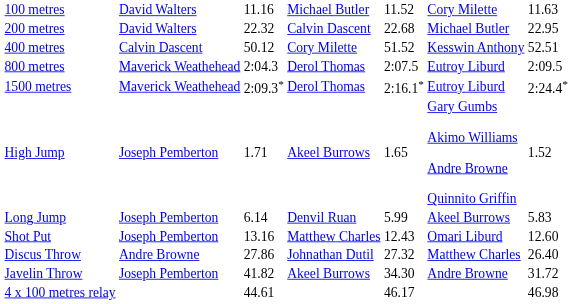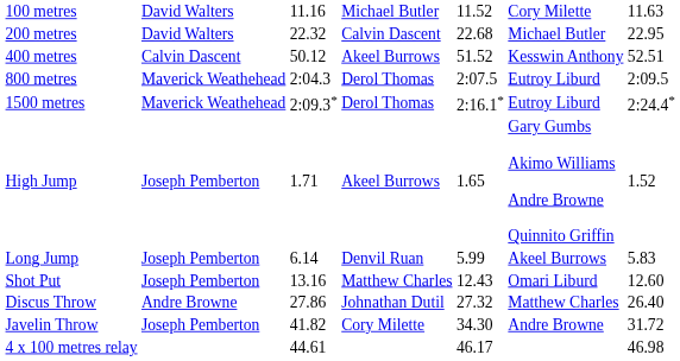 <table>
 <tr>
 <td><a href='#'>100 metres</a></td>
 <td align=left><a href='#'>David Walters</a> <br> </td>
 <td>11.16</td>
 <td align=left><a href='#'>Michael Butler</a> <br> </td>
 <td>11.52</td>
 <td align=left><a href='#'>Cory Milette</a> <br> </td>
 <td>11.63</td>
 </tr>
 <tr>
 <td><a href='#'>200 metres</a></td>
 <td align=left><a href='#'>David Walters</a> <br> </td>
 <td>22.32</td>
 <td align=left><a href='#'>Calvin Dascent</a> <br> </td>
 <td>22.68</td>
 <td align=left><a href='#'>Michael Butler</a> <br> </td>
 <td>22.95</td>
 </tr>
 <tr>
 <td><a href='#'>400 metres</a></td>
 <td align=left><a href='#'>Calvin Dascent</a> <br> </td>
 <td>50.12</td>
-<td align=left><a href='#'>Cory Milette</a> <br> </td>
+<td align=left><a href='#'>Akeel Burrows</a> <br> </td>
 <td>51.52</td>
 <td align=left><a href='#'>Kesswin Anthony</a> <br> </td>
 <td>52.51</td>
 </tr>
 <tr>
 <td><a href='#'>800 metres</a></td>
 <td align=left><a href='#'>Maverick Weathehead</a> <br> </td>
 <td>2:04.3</td>
 <td align=left><a href='#'>Derol Thomas</a> <br> </td>
 <td>2:07.5</td>
 <td align=left><a href='#'>Eutroy Liburd</a> <br> </td>
 <td>2:09.5</td>
 </tr>
 <tr>
 <td><a href='#'>1500 metres</a></td>
 <td align=left><a href='#'>Maverick Weathehead</a> <br> </td>
 <td>2:09.3<sup>*</sup></td>
 <td align=left><a href='#'>Derol Thomas</a> <br> </td>
 <td>2:16.1<sup>*</sup></td>
 <td align=left><a href='#'>Eutroy Liburd</a> <br> </td>
 <td>2:24.4<sup>*</sup></td>
 </tr>
 <tr>
 <td><a href='#'>High Jump</a></td>
 <td align=left><a href='#'>Joseph Pemberton</a> <br> </td>
 <td>1.71</td>
 <td align=left><a href='#'>Akeel Burrows</a> <br> </td>
 <td>1.65</td>
 <td align=left><a href='#'>Gary Gumbs</a> <br>  <br> <a href='#'>Akimo Williams</a> <br>  <br> <a href='#'>Andre Browne</a> <br>  <br> <a href='#'>Quinnito Griffin</a> <br> </td>
 <td>1.52</td>
 </tr>
 <tr>
 <td><a href='#'>Long Jump</a></td>
 <td align=left><a href='#'>Joseph Pemberton</a> <br> </td>
 <td>6.14</td>
 <td align=left><a href='#'>Denvil Ruan</a> <br> </td>
 <td>5.99</td>
 <td align=left><a href='#'>Akeel Burrows</a> <br> </td>
 <td>5.83</td>
 </tr>
 <tr>
 <td><a href='#'>Shot Put</a></td>
 <td align=left><a href='#'>Joseph Pemberton</a> <br> </td>
 <td>13.16</td>
 <td align=left><a href='#'>Matthew Charles</a> <br> </td>
 <td>12.43</td>
 <td align=left><a href='#'>Omari Liburd</a> <br> </td>
 <td>12.60</td>
 </tr>
 <tr>
 <td><a href='#'>Discus Throw</a></td>
 <td align=left><a href='#'>Andre Browne</a> <br> </td>
 <td>27.86</td>
 <td align=left><a href='#'>Johnathan Dutil</a> <br> </td>
 <td>27.32</td>
 <td align=left><a href='#'>Matthew Charles</a> <br> </td>
 <td>26.40</td>
 </tr>
 <tr>
 <td><a href='#'>Javelin Throw</a></td>
 <td align=left><a href='#'>Joseph Pemberton</a> <br> </td>
 <td>41.82</td>
-<td align=left><a href='#'>Akeel Burrows</a> <br> </td>
+<td align=left><a href='#'>Cory Milette</a> <br> </td>
 <td>34.30</td>
 <td align=left><a href='#'>Andre Browne</a> <br> </td>
 <td>31.72</td>
 </tr>
 <tr>
 <td><a href='#'>4 x 100 metres relay</a></td>
 <td></td>
 <td>44.61</td>
 <td></td>
 <td>46.17</td>
 <td></td>
 <td>46.98</td>
 </tr>
 </table>
